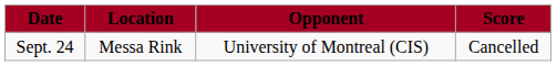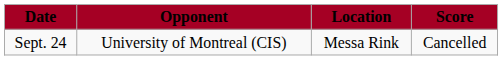 <table class="wikitable" width="80%">
 <tr align="center"  style="background:#A50024;color:black;">
 <td><strong>Date</strong></td>
+<td><strong>Opponent</strong></td>
 <td><strong>Location</strong></td>
-<td><strong>Opponent</strong></td>
 <td><strong>Score</strong></td>
 </tr>
 <tr align="center" bgcolor="">
 <td>Sept. 24</td>
+<td>University of Montreal (CIS)</td>
 <td>Messa Rink</td>
-<td>University of Montreal (CIS)</td>
 <td>Cancelled</td>
 </tr>
 </table>
